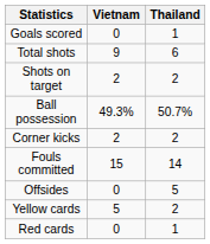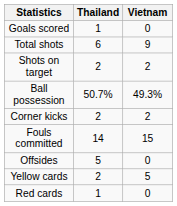 <table class="wikitable" style="text-align:center;margin: auto">
 <tr>
 <th scope=col width=100>Statistics</th>
+<th scope=col width=70>Thailand</th>
 <th scope=col width=70>Vietnam</th>
-<th scope=col width=70>Thailand</th>
 </tr>
 <tr>
 <td>Goals scored</td>
+<td>1</td>
 <td>0</td>
-<td>1</td>
 </tr>
 <tr>
 <td>Total shots</td>
+<td>6</td>
 <td>9</td>
-<td>6</td>
 </tr>
 <tr>
 <td>Shots on target</td>
 <td>2</td>
 <td>2</td>
 </tr>
 <tr>
 <td>Ball possession</td>
+<td>50.7%</td>
 <td>49.3%</td>
-<td>50.7%</td>
 </tr>
 <tr>
 <td>Corner kicks</td>
 <td>2</td>
 <td>2</td>
 </tr>
 <tr>
 <td>Fouls committed</td>
+<td>14</td>
 <td>15</td>
-<td>14</td>
 </tr>
 <tr>
 <td>Offsides</td>
+<td>5</td>
 <td>0</td>
+</tr>
+<tr>
+<td>Yellow cards</td>
+<td>2</td>
 <td>5</td>
 </tr>
 <tr>
-<td>Yellow cards</td>
-<td>5</td>
-<td>2</td>
-</tr>
-<tr>
 <td>Red cards</td>
+<td>1</td>
 <td>0</td>
-<td>1</td>
 </tr>
 </table>
